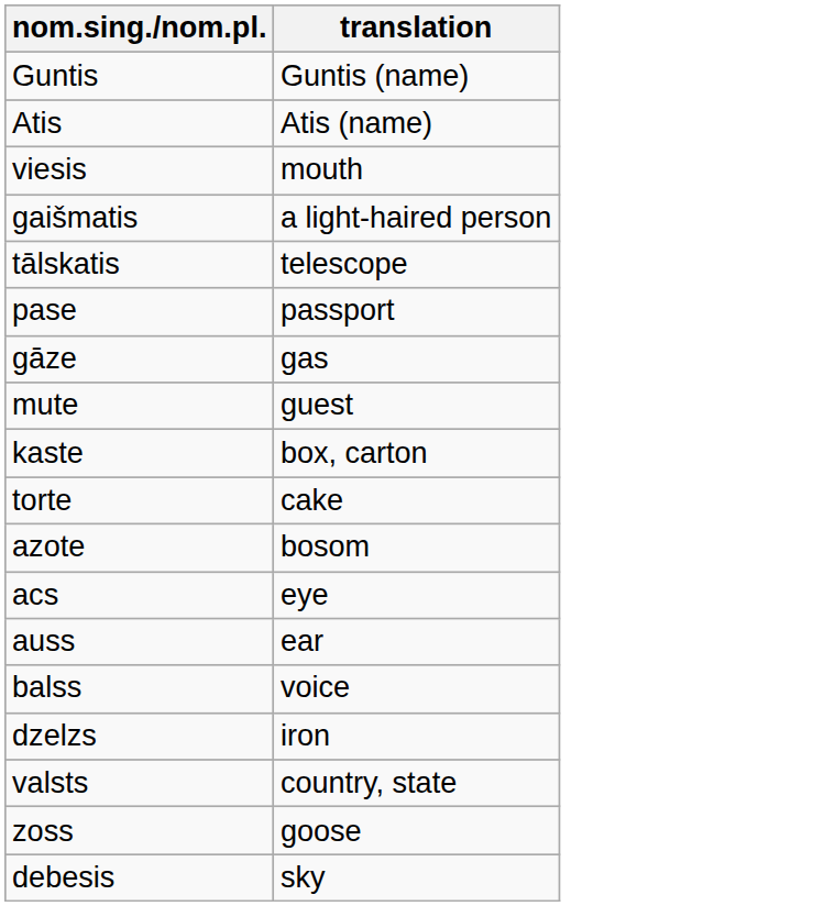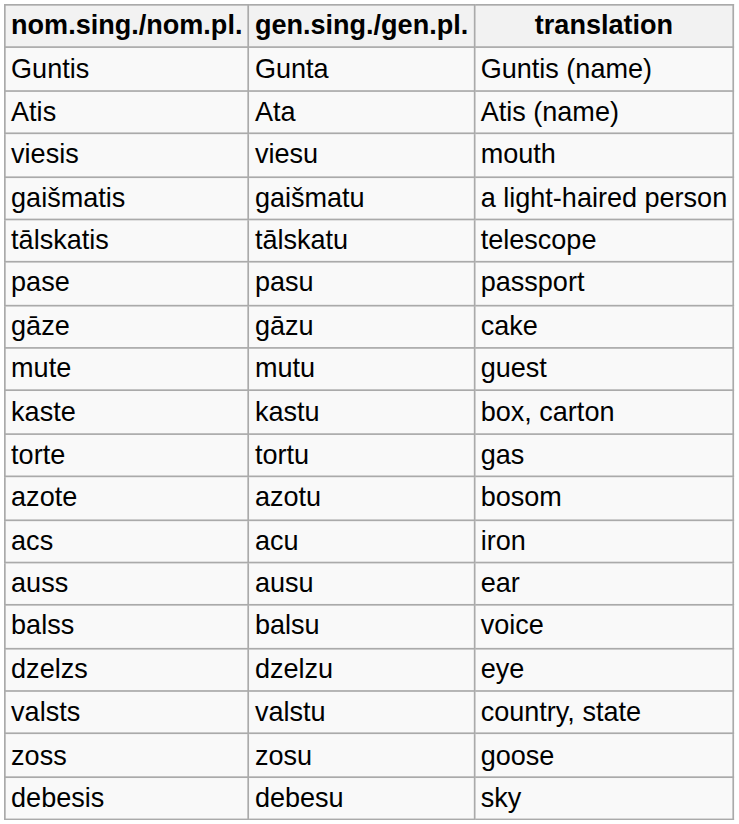 <table class="wikitable">
 <tr>
 <th>nom.sing./nom.pl.</th>
+<th>gen.sing./gen.pl.</th>
 <th>translation</th>
 </tr>
 <tr>
 <td>Guntis</td>
+<td>Gunta</td>
 <td>Guntis (name)</td>
 </tr>
 <tr>
 <td>Atis</td>
+<td>Ata</td>
 <td>Atis (name)</td>
 </tr>
 <tr>
 <td>viesis</td>
+<td>viesu</td>
 <td>mouth</td>
 </tr>
 <tr>
 <td>gaišmatis</td>
+<td>gaišmatu</td>
 <td>a light-haired person</td>
 </tr>
 <tr>
 <td>tālskatis</td>
+<td>tālskatu</td>
 <td>telescope</td>
 </tr>
 <tr>
 <td>pase</td>
+<td>pasu</td>
 <td>passport</td>
 </tr>
 <tr>
 <td>gāze</td>
-<td>gas</td>
+<td>gāzu</td>
+<td>cake</td>
 </tr>
 <tr>
 <td>mute</td>
+<td>mutu</td>
 <td>guest</td>
 </tr>
 <tr>
 <td>kaste</td>
+<td>kastu</td>
 <td>box, carton</td>
 </tr>
 <tr>
 <td>torte</td>
-<td>cake</td>
+<td>tortu</td>
+<td>gas</td>
 </tr>
 <tr>
 <td>azote</td>
+<td>azotu</td>
 <td>bosom</td>
 </tr>
 <tr>
 <td>acs</td>
-<td>eye</td>
+<td>acu</td>
+<td>iron</td>
 </tr>
 <tr>
 <td>auss</td>
+<td>ausu</td>
 <td>ear</td>
 </tr>
 <tr>
 <td>balss</td>
+<td>balsu</td>
 <td>voice</td>
 </tr>
 <tr>
 <td>dzelzs</td>
-<td>iron</td>
+<td>dzelzu</td>
+<td>eye</td>
 </tr>
 <tr>
 <td>valsts</td>
+<td>valstu</td>
 <td>country, state</td>
 </tr>
 <tr>
 <td>zoss</td>
+<td>zosu</td>
 <td>goose</td>
 </tr>
 <tr>
 <td>debesis</td>
+<td>debesu</td>
 <td>sky</td>
 </tr>
 </table>
